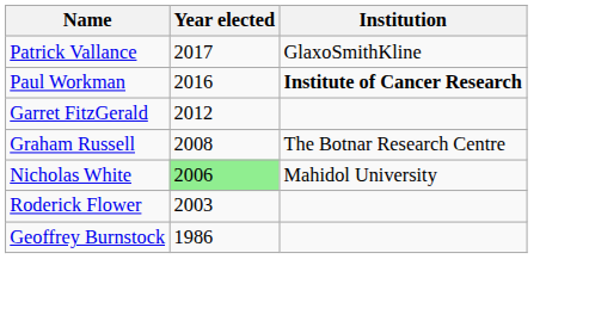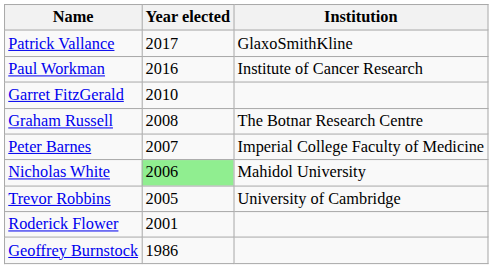 <table class="wikitable sortable">
 <tr>
 <th>Name</th>
 <th>Year elected</th>
 <th>Institution</th>
 </tr>
 <tr>
 <td><a href='#'>Patrick Vallance</a></td>
 <td>2017</td>
 <td>GlaxoSmithKline</td>
 </tr>
 <tr>
 <td><a href='#'>Paul Workman</a></td>
 <td>2016</td>
-<td><strong>Institute of Cancer Research</strong></td>
+<td>Institute of Cancer Research</td>
 </tr>
 <tr>
 <td><a href='#'>Garret FitzGerald</a></td>
-<td>2012</td>
+<td>2010</td>
 <td></td>
 </tr>
 <tr>
 <td><a href='#'>Graham Russell</a></td>
 <td>2008</td>
 <td>The Botnar Research Centre</td>
 </tr>
 <tr>
+<td><a href='#'>Peter Barnes</a></td>
+<td>2007</td>
+<td>Imperial College Faculty of Medicine</td>
+</tr>
+<tr>
 <td><a href='#'>Nicholas White</a></td>
 <td style="background: lightgreen;">2006</td>
 <td>Mahidol University</td>
 </tr>
 <tr>
+<td><a href='#'>Trevor Robbins</a></td>
+<td>2005</td>
+<td>University of Cambridge</td>
+</tr>
+<tr>
 <td><a href='#'>Roderick Flower</a></td>
-<td>2003</td>
+<td>2001</td>
 <td></td>
 </tr>
 <tr>
 <td><a href='#'>Geoffrey Burnstock</a></td>
 <td>1986</td>
 <td></td>
 </tr>
 </table>
